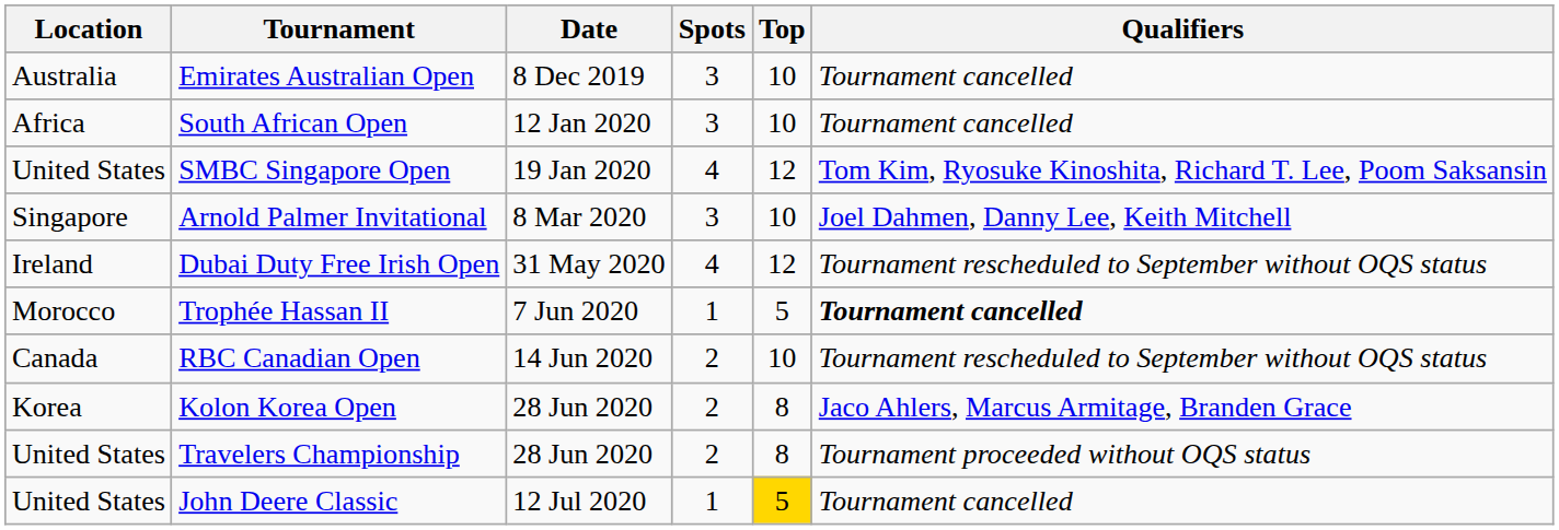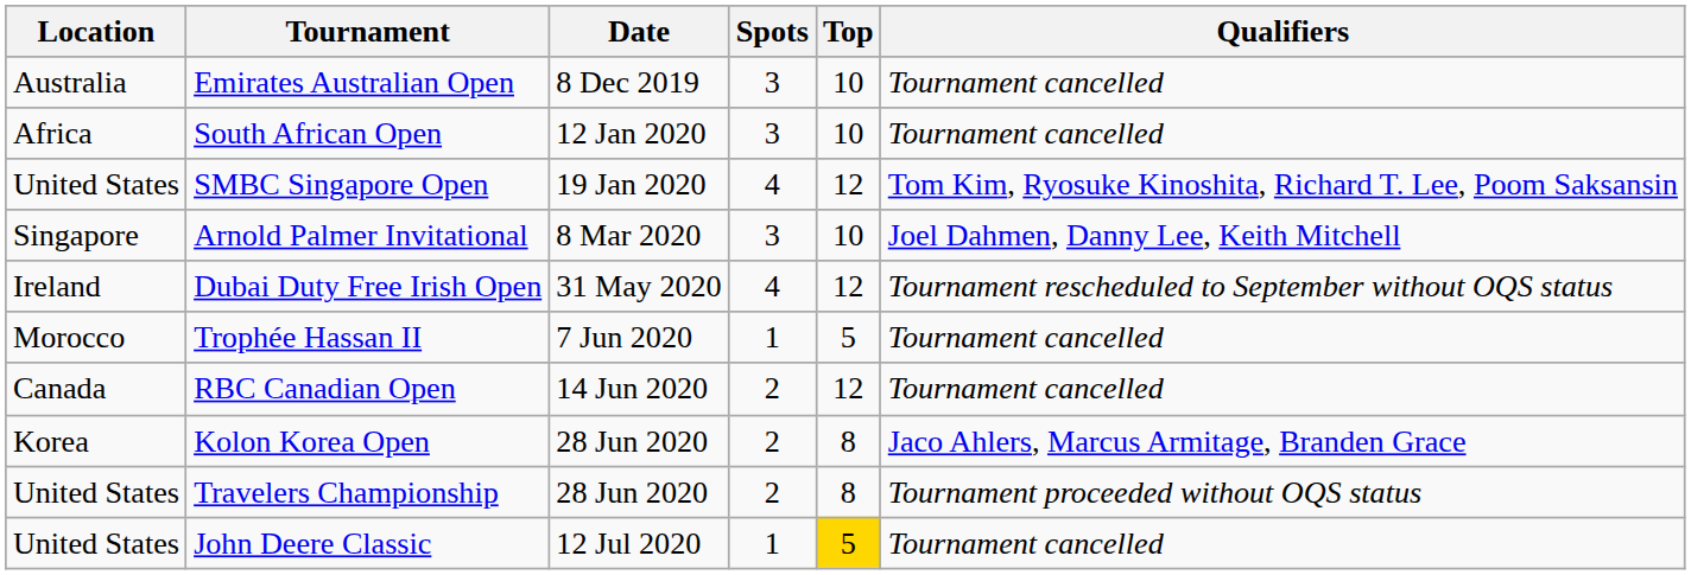 <table class=wikitable style="font-size:95%">
 <tr>
 <th>Location</th>
 <th>Tournament</th>
 <th>Date</th>
 <th align=center>Spots</th>
 <th align=center>Top</th>
 <th>Qualifiers</th>
 </tr>
 <tr>
 <td>Australia</td>
 <td><a href='#'>Emirates Australian Open</a></td>
 <td>8 Dec 2019</td>
 <td align=center>3</td>
 <td align=center>10</td>
 <td><em>Tournament cancelled</em></td>
 </tr>
 <tr>
 <td>Africa</td>
 <td><a href='#'>South African Open</a></td>
 <td>12 Jan 2020</td>
 <td align=center>3</td>
 <td align=center>10</td>
 <td><em>Tournament cancelled</em></td>
 </tr>
 <tr>
 <td>United States</td>
 <td><a href='#'>SMBC Singapore Open</a></td>
 <td>19 Jan 2020</td>
 <td align=center>4</td>
 <td align=center>12</td>
 <td><a href='#'>Tom Kim</a>, <a href='#'>Ryosuke Kinoshita</a>, <a href='#'>Richard T. Lee</a>, <a href='#'>Poom Saksansin</a></td>
 </tr>
 <tr>
 <td>Singapore</td>
 <td><a href='#'>Arnold Palmer Invitational</a></td>
 <td>8 Mar 2020</td>
 <td align=center>3</td>
 <td align=center>10</td>
 <td><a href='#'>Joel Dahmen</a>, <a href='#'>Danny Lee</a>, <a href='#'>Keith Mitchell</a></td>
 </tr>
 <tr>
 <td>Ireland</td>
 <td><a href='#'>Dubai Duty Free Irish Open</a></td>
 <td>31 May 2020</td>
 <td align=center>4</td>
 <td align=center>12</td>
 <td><em>Tournament rescheduled to September without OQS status</em></td>
 </tr>
 <tr>
 <td>Morocco</td>
 <td><a href='#'>Trophée Hassan II</a></td>
 <td>7 Jun 2020</td>
 <td align=center>1</td>
 <td align=center>5</td>
-<td><strong><em>Tournament cancelled</em></strong></td>
+<td><em>Tournament cancelled</em></td>
 </tr>
 <tr>
 <td>Canada</td>
 <td><a href='#'>RBC Canadian Open</a></td>
 <td>14 Jun 2020</td>
 <td align=center>2</td>
-<td align=center>10</td>
-<td><em>Tournament rescheduled to September without OQS status</em></td>
+<td align=center>12</td>
+<td><em>Tournament cancelled</em></td>
 </tr>
 <tr>
 <td>Korea</td>
 <td><a href='#'>Kolon Korea Open</a></td>
 <td>28 Jun 2020</td>
 <td align=center>2</td>
 <td align=center>8</td>
 <td><a href='#'>Jaco Ahlers</a>, <a href='#'>Marcus Armitage</a>, <a href='#'>Branden Grace</a></td>
 </tr>
 <tr>
 <td>United States</td>
 <td><a href='#'>Travelers Championship</a></td>
 <td>28 Jun 2020</td>
 <td align=center>2</td>
 <td align=center>8</td>
 <td><em>Tournament proceeded without OQS status</em></td>
 </tr>
 <tr>
 <td>United States</td>
 <td><a href='#'>John Deere Classic</a></td>
 <td>12 Jul 2020</td>
 <td align=center>1</td>
 <td align=center style="background: gold;">5</td>
 <td><em>Tournament cancelled</em></td>
 </tr>
 </table>
